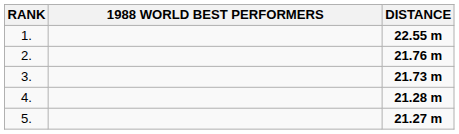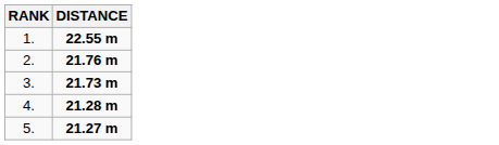 <table class="wikitable" style="border-collapse: collapse; font-size: 90%;">
 <tr>
 <th>RANK</th>
-<th align="center" style="width: 25em">1988 WORLD BEST PERFORMERS</th>
 <th align="center" style="width: 5em">DISTANCE</th>
 </tr>
 <tr>
 <td align="center">1.</td>
-<td></td>
 <td align="center"><strong>22.55 m</strong></td>
 </tr>
 <tr>
 <td align="center">2.</td>
-<td></td>
 <td align="center"><strong>21.76 m</strong></td>
 </tr>
 <tr>
 <td align="center">3.</td>
-<td></td>
 <td align="center"><strong>21.73 m</strong></td>
 </tr>
 <tr>
 <td align="center">4.</td>
-<td></td>
 <td align="center"><strong>21.28 m</strong></td>
 </tr>
 <tr>
 <td align="center">5.</td>
-<td></td>
 <td align="center"><strong>21.27 m</strong></td>
 </tr>
 </table>
